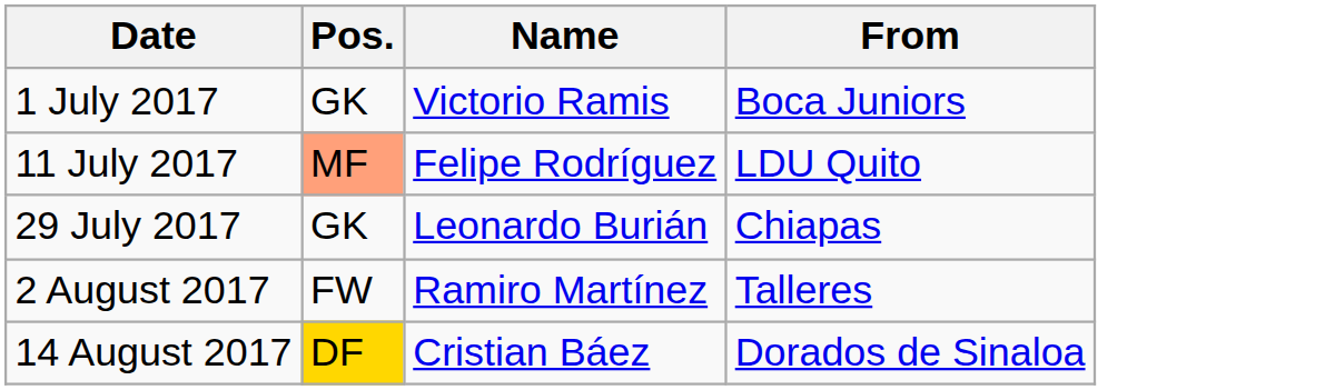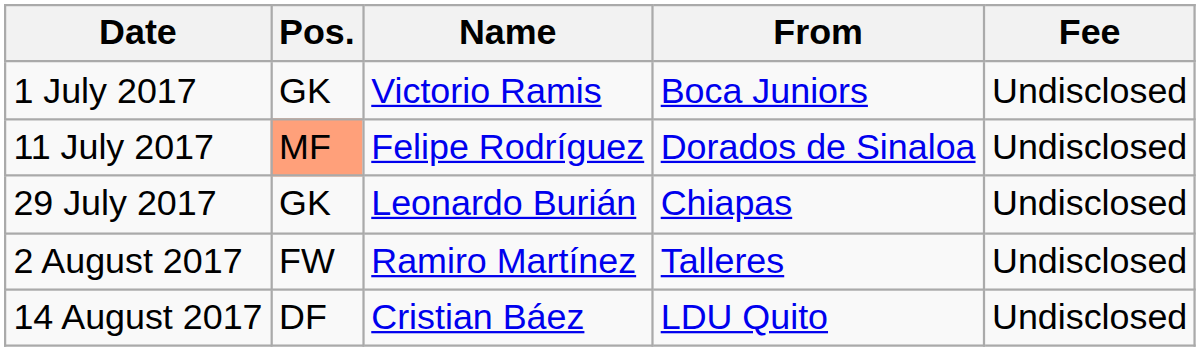 <table class="wikitable">
 <tr>
 <th>Date</th>
 <th>Pos.</th>
 <th>Name</th>
 <th>From</th>
+<th>Fee</th>
 </tr>
 <tr>
 <td>1 July 2017</td>
 <td>GK</td>
 <td> <a href='#'>Victorio Ramis</a></td>
 <td> <a href='#'>Boca Juniors</a></td>
+<td>Undisclosed</td>
 </tr>
 <tr>
 <td>11 July 2017</td>
 <td style="background: lightsalmon;">MF</td>
 <td> <a href='#'>Felipe Rodríguez</a></td>
-<td> <a href='#'>LDU Quito</a></td>
+<td> <a href='#'>Dorados de Sinaloa</a></td>
+<td>Undisclosed</td>
 </tr>
 <tr>
 <td>29 July 2017</td>
 <td>GK</td>
 <td> <a href='#'>Leonardo Burián</a></td>
 <td> <a href='#'>Chiapas</a></td>
+<td>Undisclosed</td>
 </tr>
 <tr>
 <td>2 August 2017</td>
 <td>FW</td>
 <td> <a href='#'>Ramiro Martínez</a></td>
 <td> <a href='#'>Talleres</a></td>
+<td>Undisclosed</td>
 </tr>
 <tr>
 <td>14 August 2017</td>
-<td style="background: gold;">DF</td>
+<td>DF</td>
 <td> <a href='#'>Cristian Báez</a></td>
-<td> <a href='#'>Dorados de Sinaloa</a></td>
+<td> <a href='#'>LDU Quito</a></td>
+<td>Undisclosed</td>
 </tr>
 </table>
